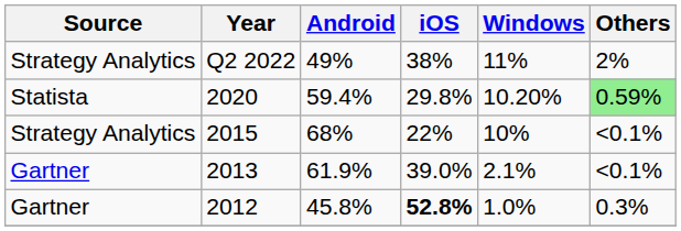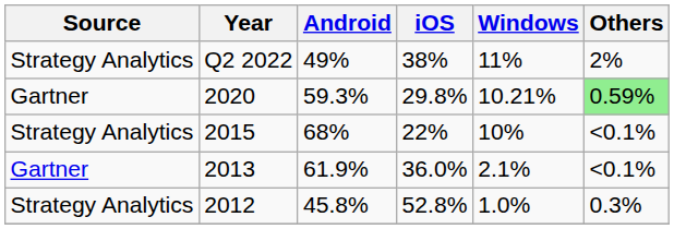 <table class="wikitable">
 <tr>
 <th>Source</th>
 <th>Year</th>
 <th><a href='#'>Android</a></th>
 <th><a href='#'>iOS</a></th>
 <th><a href='#'>Windows</a></th>
 <th>Others</th>
 </tr>
 <tr>
 <td>Strategy Analytics</td>
 <td>Q2 2022</td>
 <td>49%</td>
 <td>38%</td>
 <td>11%</td>
 <td>2%</td>
 </tr>
 <tr>
-<td>Statista</td>
+<td>Gartner</td>
 <td>2020</td>
-<td>59.4%</td>
+<td>59.3%</td>
 <td>29.8%</td>
-<td>10.20%</td>
+<td>10.21%</td>
 <td style="background: lightgreen;">0.59%</td>
 </tr>
 <tr>
 <td>Strategy Analytics</td>
 <td>2015</td>
 <td>68%</td>
 <td>22%</td>
 <td>10%</td>
 <td><0.1%</td>
 </tr>
 <tr>
 <td><a href='#'>Gartner</a></td>
 <td>2013</td>
 <td>61.9%</td>
-<td>39.0%</td>
+<td>36.0%</td>
 <td>2.1%</td>
 <td><0.1%</td>
 </tr>
 <tr>
-<td>Gartner</td>
+<td>Strategy Analytics</td>
 <td>2012</td>
 <td>45.8%</td>
-<td><strong>52.8%</strong></td>
+<td>52.8%</td>
 <td>1.0%</td>
 <td>0.3%</td>
 </tr>
 <tr>
 </tr>
 </table>
